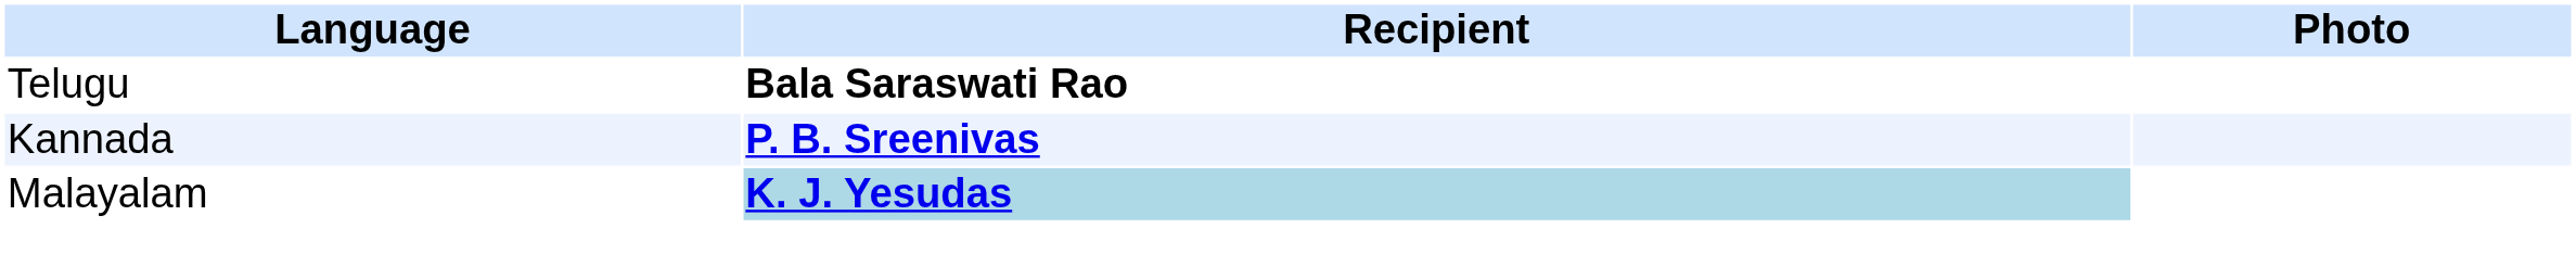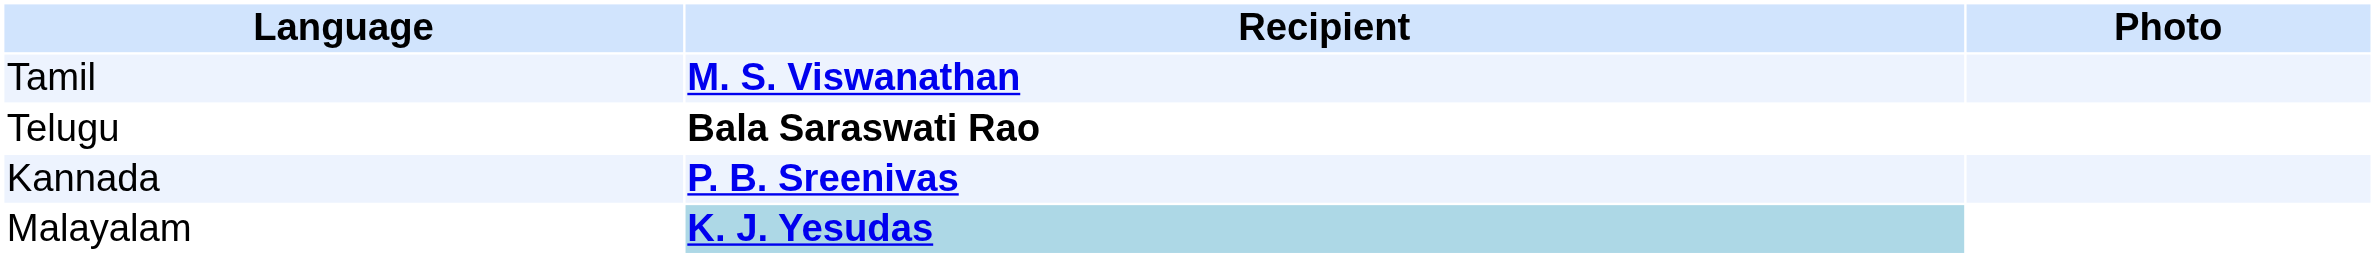 <table cellspacing="1" cellpadding="1" border="0" style="width:50%;">
 <tr style="background:#d1e4fd;">
 <th>Language</th>
 <th>Recipient</th>
 <th>Photo</th>
+</tr>
+<tr style="background:#edf3fe;">
+<td>Tamil</td>
+<td><strong><a href='#'>M. S. Viswanathan</a></strong></td>
+<td></td>
 </tr>
 <tr>
 <td>Telugu</td>
 <td><strong>Bala Saraswati Rao</strong></td>
 <td></td>
 </tr>
 <tr style="background:#edf3fe;">
 <td>Kannada</td>
 <td><strong><a href='#'>P. B. Sreenivas</a></strong></td>
 <td></td>
 </tr>
 <tr>
 <td>Malayalam</td>
 <td style="background: lightblue;"><strong><a href='#'>K. J. Yesudas</a></strong></td>
 <td></td>
 </tr>
 </table>
